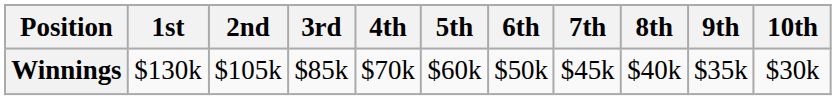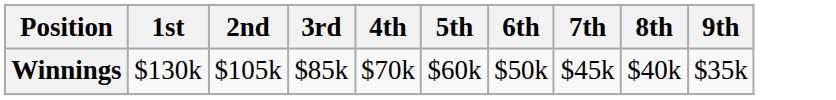 <table class="wikitable" style="font-size:85%; text-align:center">
 <tr>
 <th>Position</th>
 <th> <strong>1st</strong> </th>
 <th> <strong>2nd</strong> </th>
 <th> <strong>3rd</strong> </th>
 <th> <strong>4th</strong> </th>
 <th> <strong>5th</strong> </th>
 <th> <strong>6th</strong> </th>
 <th> <strong>7th</strong> </th>
 <th> <strong>8th</strong> </th>
 <th> <strong>9th</strong> </th>
-<th> <strong>10th</strong> </th>
 </tr>
 <tr>
 <th>Winnings</th>
 <td>$130k</td>
 <td>$105k</td>
 <td>$85k</td>
 <td>$70k</td>
 <td>$60k</td>
 <td>$50k</td>
 <td>$45k</td>
 <td>$40k</td>
 <td>$35k</td>
-<td>$30k</td>
 </tr>
 </table>
